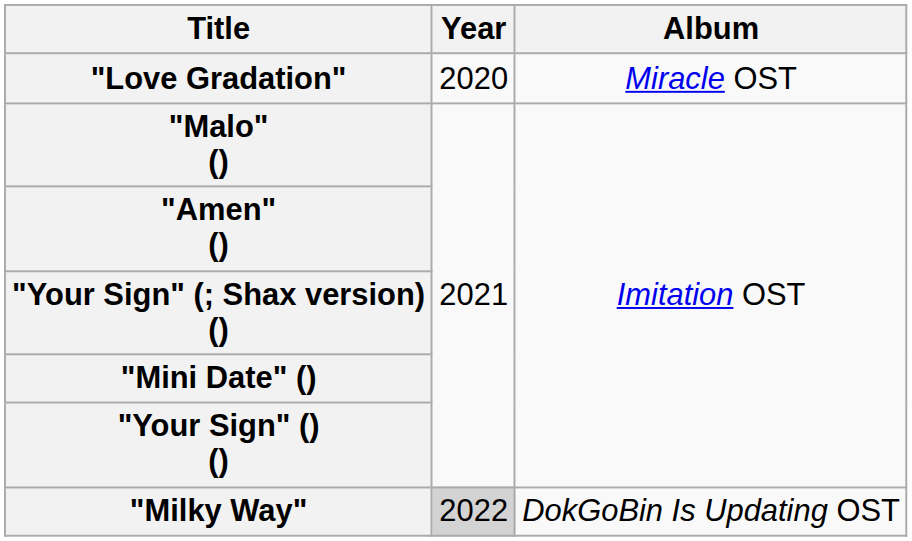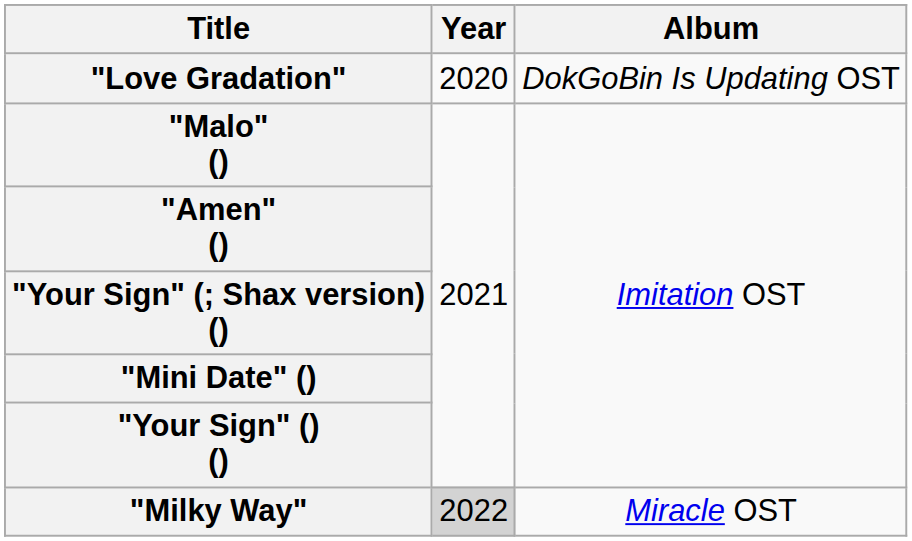 <table class="wikitable plainrowheaders" style="text-align:center">
 <tr>
 <th scope="col">Title</th>
 <th scope="col">Year</th>
 <th scope="col">Album</th>
 </tr>
 <tr>
 <th scope="row">"Love Gradation"<br></th>
 <td>2020</td>
-<td><em><a href='#'>Miracle</a></em> OST</td>
+<td><em>DokGoBin Is Updating</em> OST</td>
 </tr>
 <tr>
 <th scope="row">"Malo"<br>()</th>
 <td rowspan="5">2021</td>
 <td rowspan="5"><em><a href='#'>Imitation</a></em> OST</td>
 </tr>
 <tr>
 <th scope="row">"Amen"<br>()</th>
 </tr>
 <tr>
 <th scope="row">"Your Sign" (; Shax version)<br>()</th>
 </tr>
 <tr>
 <th scope="row">"Mini Date" ()<br></th>
 </tr>
 <tr>
 <th scope="row">"Your Sign" ()<br>()</th>
 </tr>
 <tr>
 <th scope="row">"Milky Way"<br></th>
 <td style="background: lightgrey;">2022</td>
-<td><em>DokGoBin Is Updating</em> OST</td>
+<td><em><a href='#'>Miracle</a></em> OST</td>
 </tr>
 </table>
